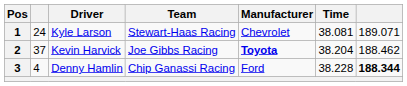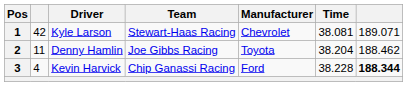 <table class="wikitable" style="font-size:95%">
 <tr>
 <th>Pos</th>
 <th></th>
 <th>Driver</th>
 <th>Team</th>
 <th>Manufacturer</th>
 <th>Time</th>
 <th></th>
 </tr>
 <tr>
 <th>1</th>
-<td>24</td>
+<td>42</td>
 <td><a href='#'>Kyle Larson</a></td>
 <td><a href='#'>Stewart-Haas Racing</a></td>
 <td><a href='#'>Chevrolet</a></td>
 <td>38.081</td>
 <td>189.071</td>
 </tr>
 <tr>
 <th>2</th>
-<td>37</td>
-<td><a href='#'>Kevin Harvick</a></td>
+<td>11</td>
+<td><a href='#'>Denny Hamlin</a></td>
 <td><a href='#'>Joe Gibbs Racing</a></td>
-<td><strong><a href='#'>Toyota</a></strong></td>
+<td><a href='#'>Toyota</a></td>
 <td>38.204</td>
 <td>188.462</td>
 </tr>
 <tr>
 <th>3</th>
 <td>4</td>
-<td><a href='#'>Denny Hamlin</a></td>
+<td><a href='#'>Kevin Harvick</a></td>
 <td><a href='#'>Chip Ganassi Racing</a></td>
 <td><a href='#'>Ford</a></td>
 <td>38.228</td>
 <td><strong>188.344</strong></td>
 </tr>
 <tr>
 <th colspan="7"></th>
 </tr>
 </table>
